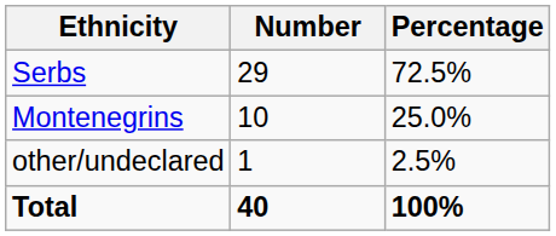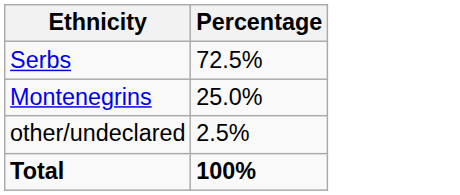 <table class="wikitable">
 <tr>
 <th width="100px">Ethnicity</th>
-<th width="80px">Number</th>
 <th width="80px">Percentage</th>
 </tr>
 <tr>
 <td><a href='#'>Serbs</a></td>
-<td>29</td>
 <td>72.5%</td>
 </tr>
 <tr>
 <td><a href='#'>Montenegrins</a></td>
-<td>10</td>
 <td>25.0%</td>
 </tr>
 <tr>
 <td>other/undeclared</td>
-<td>1</td>
 <td>2.5%</td>
 </tr>
 <tr>
 <td><strong>Total</strong></td>
-<td><strong>40</strong></td>
 <td><strong>100%</strong></td>
 </tr>
 </table>
